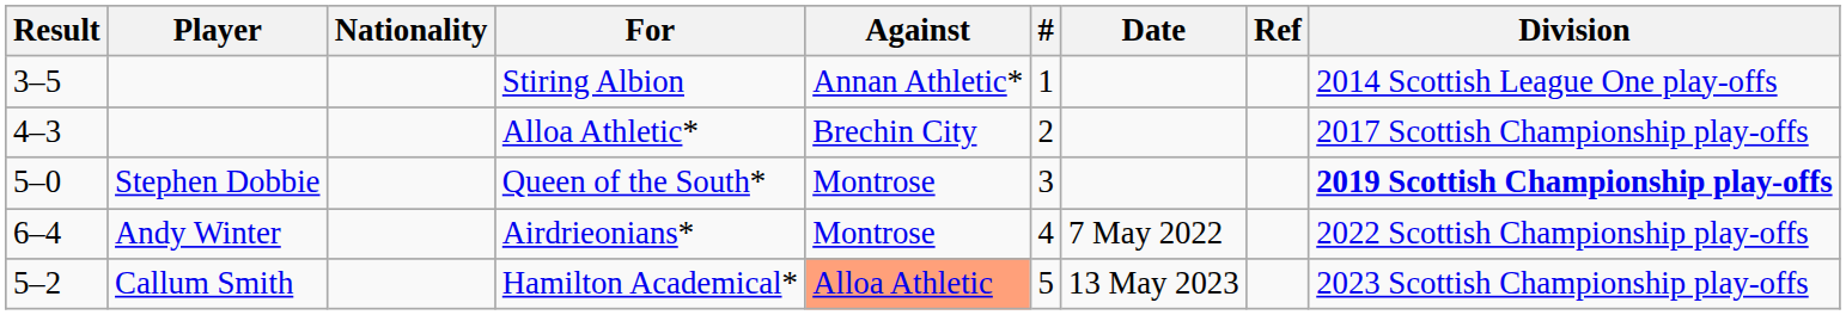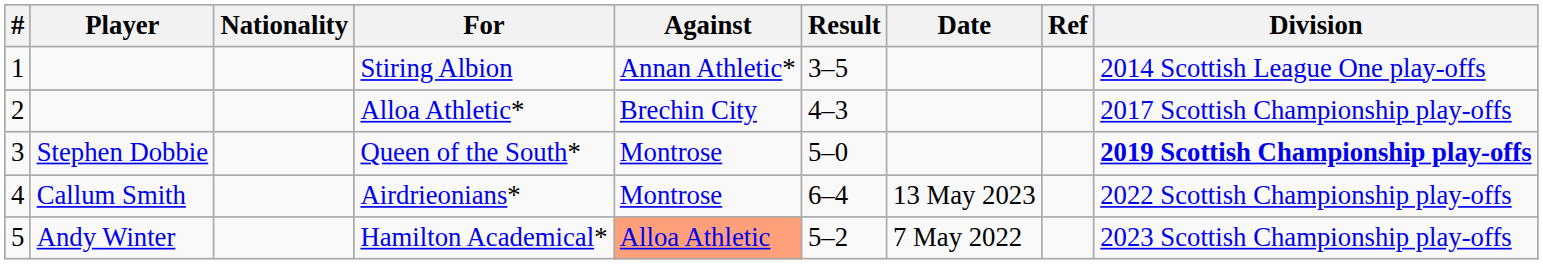 <table class="wikitable sortable">
 <tr>
-<th style="text-align:center">Result</th>
+<th>#</th>
 <th>Player</th>
 <th>Nationality</th>
 <th>For</th>
 <th>Against</th>
-<th>#</th>
+<th style="text-align:center">Result</th>
 <th>Date</th>
 <th class="unsortable" style="text-align:center">Ref</th>
 <th>Division</th>
 </tr>
 <tr>
-<td>3–5</td>
+<td>1</td>
 <td></td>
 <td></td>
 <td><a href='#'>Stiring Albion</a></td>
 <td><a href='#'>Annan Athletic</a>*</td>
-<td>1</td>
+<td>3–5</td>
 <td></td>
 <td></td>
 <td><a href='#'>2014 Scottish League One play-offs</a></td>
 </tr>
 <tr>
-<td>4–3</td>
+<td>2</td>
 <td></td>
 <td></td>
 <td><a href='#'>Alloa Athletic</a>*</td>
 <td><a href='#'>Brechin City</a></td>
-<td>2</td>
+<td>4–3</td>
 <td></td>
 <td></td>
 <td><a href='#'>2017 Scottish Championship play-offs</a></td>
 </tr>
 <tr>
-<td>5–0</td>
+<td>3</td>
 <td><a href='#'>Stephen Dobbie</a></td>
 <td></td>
 <td><a href='#'>Queen of the South</a>*</td>
 <td><a href='#'>Montrose</a></td>
-<td>3</td>
+<td>5–0</td>
 <td></td>
 <td></td>
 <td><strong><a href='#'>2019 Scottish Championship play-offs</a></strong></td>
 </tr>
 <tr>
-<td>6–4</td>
-<td><a href='#'>Andy Winter</a></td>
+<td>4</td>
+<td><a href='#'>Callum Smith</a></td>
 <td></td>
 <td><a href='#'>Airdrieonians</a>*</td>
 <td><a href='#'>Montrose</a></td>
-<td>4</td>
-<td>7 May 2022</td>
+<td>6–4</td>
+<td>13 May 2023</td>
 <td></td>
 <td><a href='#'>2022 Scottish Championship play-offs</a></td>
 </tr>
 <tr>
-<td>5–2</td>
-<td><a href='#'>Callum Smith</a></td>
+<td>5</td>
+<td><a href='#'>Andy Winter</a></td>
 <td></td>
 <td><a href='#'>Hamilton Academical</a>*</td>
 <td style="background: lightsalmon;"><a href='#'>Alloa Athletic</a></td>
-<td>5</td>
-<td>13 May 2023</td>
+<td>5–2</td>
+<td>7 May 2022</td>
 <td></td>
 <td><a href='#'>2023 Scottish Championship play-offs</a></td>
 </tr>
 </table>
